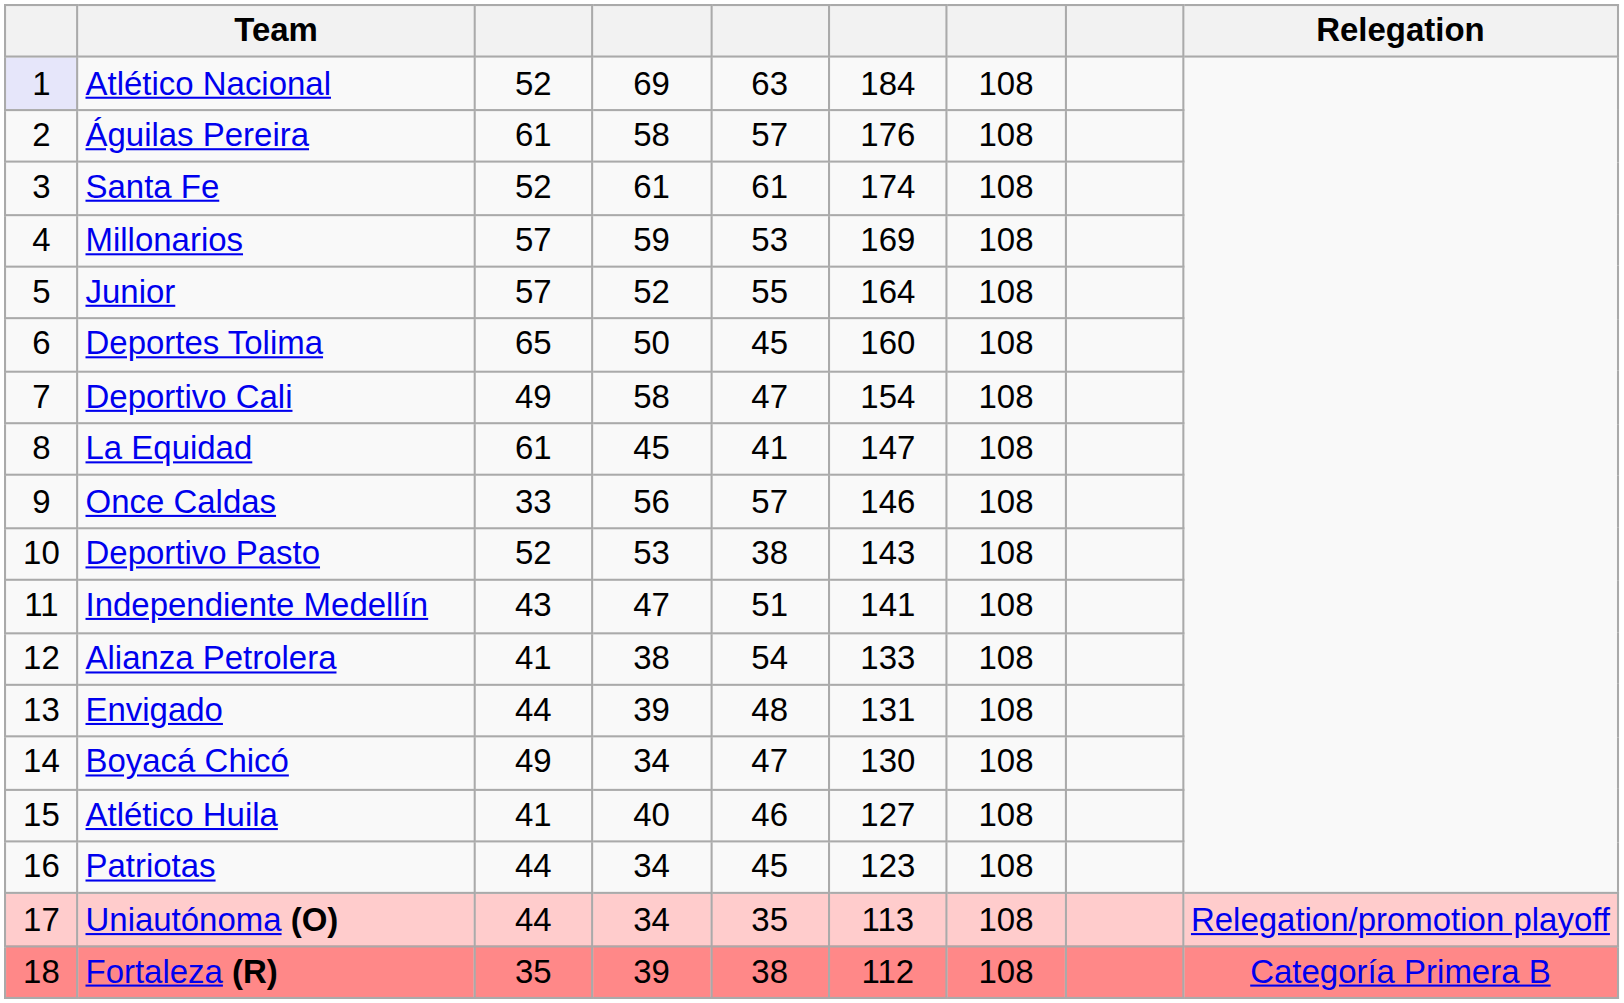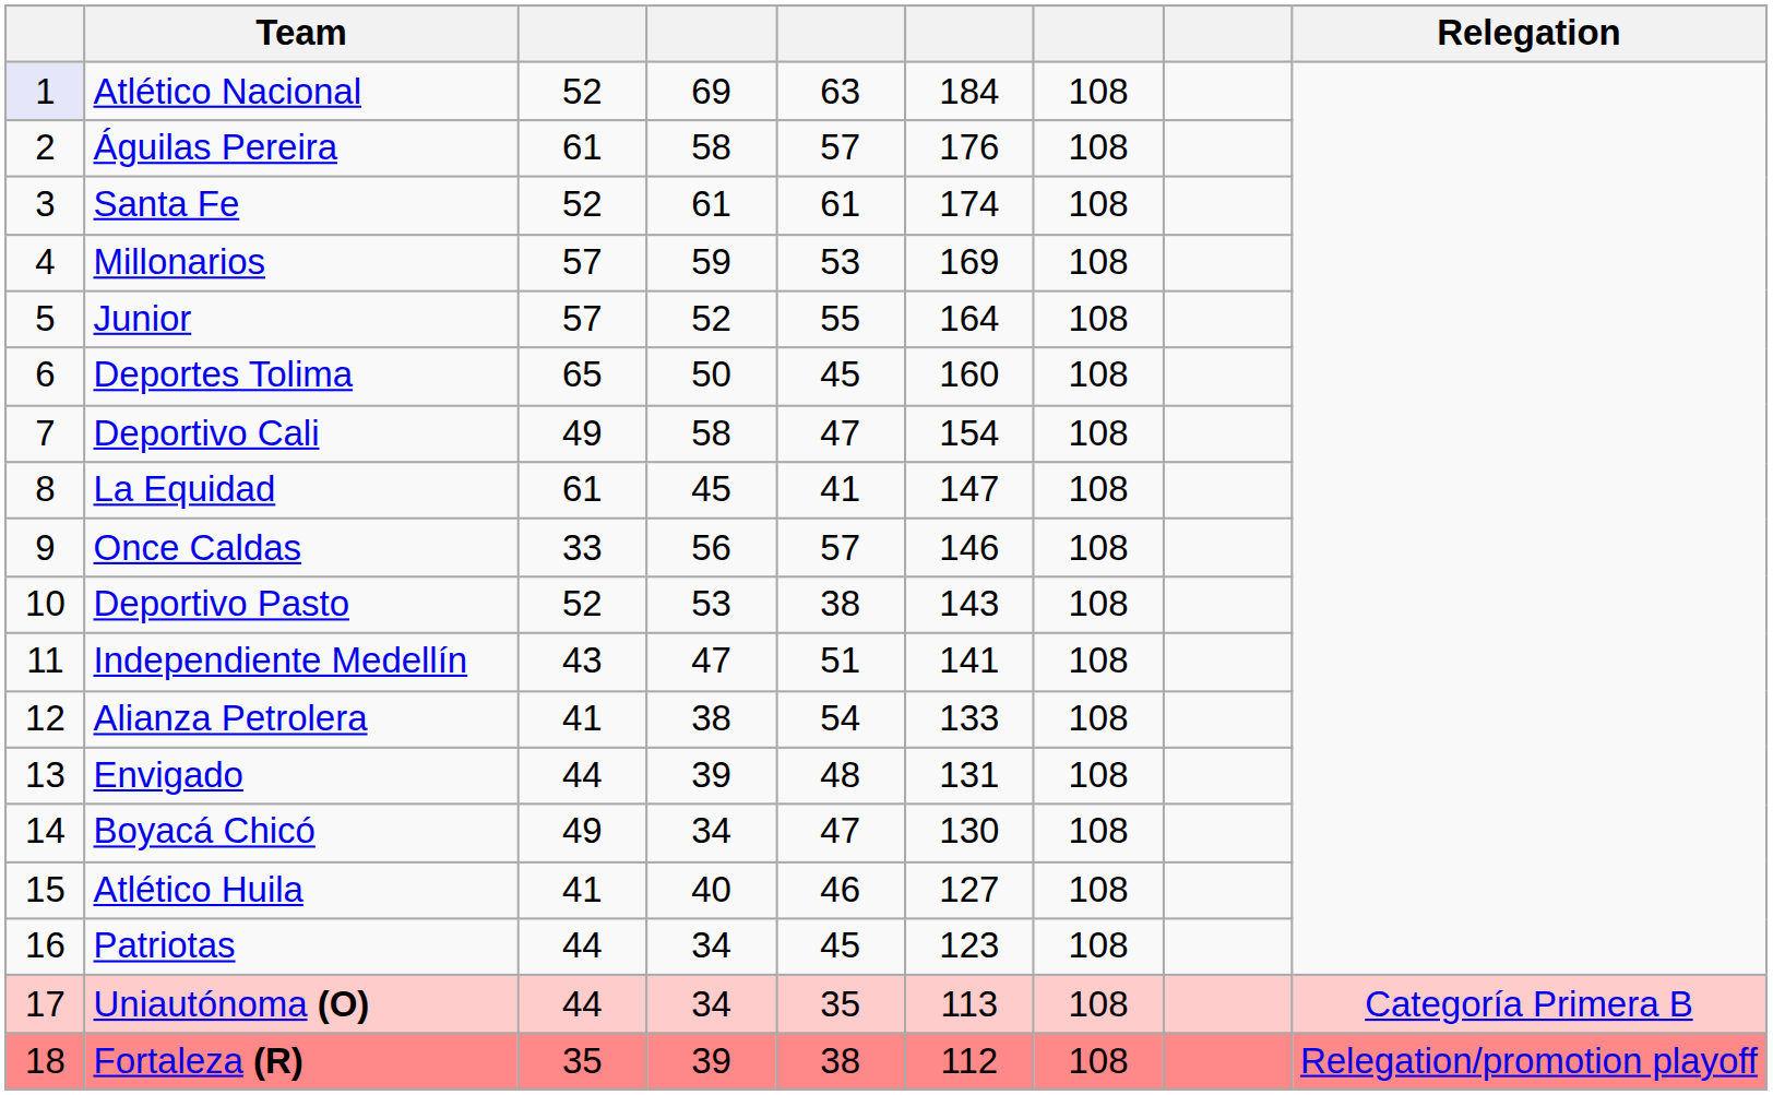 <table class="wikitable" style="text-align: center;">
 <tr>
 <th width=28><br></th>
 <th width=185>Team</th>
 <th width=50></th>
 <th width=50></th>
 <th width=50></th>
 <th width=50></th>
 <th width=50></th>
 <th width=50><br></th>
 <th>Relegation</th>
 </tr>
 <tr>
 <td style="background: lavender;">1</td>
 <td align="left"><a href='#'>Atlético Nacional</a></td>
 <td>52</td>
 <td>69</td>
 <td>63</td>
 <td>184</td>
 <td>108</td>
 <td><strong></strong></td>
 </tr>
 <tr>
 <td>2</td>
 <td align="left"><a href='#'>Águilas Pereira</a></td>
 <td>61</td>
 <td>58</td>
 <td>57</td>
 <td>176</td>
 <td>108</td>
 <td><strong></strong></td>
 </tr>
 <tr>
 <td>3</td>
 <td align="left"><a href='#'>Santa Fe</a></td>
 <td>52</td>
 <td>61</td>
 <td>61</td>
 <td>174</td>
 <td>108</td>
 <td><strong></strong></td>
 </tr>
 <tr>
 <td>4</td>
 <td align="left"><a href='#'>Millonarios</a></td>
 <td>57</td>
 <td>59</td>
 <td>53</td>
 <td>169</td>
 <td>108</td>
 <td><strong></strong></td>
 </tr>
 <tr>
 <td>5</td>
 <td align="left"><a href='#'>Junior</a></td>
 <td>57</td>
 <td>52</td>
 <td>55</td>
 <td>164</td>
 <td>108</td>
 <td><strong></strong></td>
 </tr>
 <tr>
 <td>6</td>
 <td align="left"><a href='#'>Deportes Tolima</a></td>
 <td>65</td>
 <td>50</td>
 <td>45</td>
 <td>160</td>
 <td>108</td>
 <td><strong></strong></td>
 </tr>
 <tr>
 <td>7</td>
 <td align="left"><a href='#'>Deportivo Cali</a></td>
 <td>49</td>
 <td>58</td>
 <td>47</td>
 <td>154</td>
 <td>108</td>
 <td><strong></strong></td>
 </tr>
 <tr>
 <td>8</td>
 <td align="left"><a href='#'>La Equidad</a></td>
 <td>61</td>
 <td>45</td>
 <td>41</td>
 <td>147</td>
 <td>108</td>
 <td><strong></strong></td>
 </tr>
 <tr>
 <td>9</td>
 <td align="left"><a href='#'>Once Caldas</a></td>
 <td>33</td>
 <td>56</td>
 <td>57</td>
 <td>146</td>
 <td>108</td>
 <td><strong></strong></td>
 </tr>
 <tr>
 <td>10</td>
 <td align="left"><a href='#'>Deportivo Pasto</a></td>
 <td>52</td>
 <td>53</td>
 <td>38</td>
 <td>143</td>
 <td>108</td>
 <td><strong></strong></td>
 </tr>
 <tr>
 <td>11</td>
 <td align="left"><a href='#'>Independiente Medellín</a></td>
 <td>43</td>
 <td>47</td>
 <td>51</td>
 <td>141</td>
 <td>108</td>
 <td><strong></strong></td>
 </tr>
 <tr>
 <td>12</td>
 <td align="left"><a href='#'>Alianza Petrolera</a></td>
 <td>41</td>
 <td>38</td>
 <td>54</td>
 <td>133</td>
 <td>108</td>
 <td><strong></strong></td>
 </tr>
 <tr>
 <td>13</td>
 <td align="left"><a href='#'>Envigado</a></td>
 <td>44</td>
 <td>39</td>
 <td>48</td>
 <td>131</td>
 <td>108</td>
 <td><strong></strong></td>
 </tr>
 <tr>
 <td>14</td>
 <td align="left"><a href='#'>Boyacá Chicó</a></td>
 <td>49</td>
 <td>34</td>
 <td>47</td>
 <td>130</td>
 <td>108</td>
 <td><strong></strong></td>
 </tr>
 <tr>
 <td>15</td>
 <td align="left"><a href='#'>Atlético Huila</a></td>
 <td>41</td>
 <td>40</td>
 <td>46</td>
 <td>127</td>
 <td>108</td>
 <td><strong></strong></td>
 </tr>
 <tr>
 <td>16</td>
 <td align="left"><a href='#'>Patriotas</a></td>
 <td>44</td>
 <td>34</td>
 <td>45</td>
 <td>123</td>
 <td>108</td>
 <td><strong></strong></td>
 </tr>
 <tr bgcolor=#FFCCCC>
 <td>17</td>
 <td align="left"><a href='#'>Uniautónoma</a> <strong>(O)</strong></td>
 <td>44</td>
 <td>34</td>
 <td>35</td>
 <td>113</td>
 <td>108</td>
 <td><strong></strong></td>
-<td><a href='#'>Relegation/promotion playoff</a></td>
+<td><a href='#'>Categoría Primera B</a></td>
 </tr>
 <tr bgcolor=#FF8888>
 <td>18</td>
 <td align="left"><a href='#'>Fortaleza</a> <strong>(R)</strong></td>
 <td>35</td>
 <td>39</td>
 <td>38</td>
 <td>112</td>
 <td>108</td>
 <td><strong></strong></td>
-<td><a href='#'>Categoría Primera B</a></td>
+<td><a href='#'>Relegation/promotion playoff</a></td>
 </tr>
 </table>
